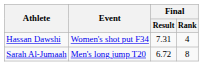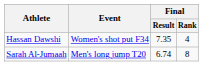 <table class=wikitable style=font-size:90%;text-align:center>
 <tr>
 <th rowspan=2>Athlete</th>
 <th rowspan=2>Event</th>
 <th colspan=2>Final</th>
 </tr>
 <tr style=font-size:90%>
 <th>Result</th>
 <th>Rank</th>
 </tr>
 <tr align=center>
 <td align=left><a href='#'>Hassan Dawshi</a></td>
 <td align=left><a href='#'>Women's shot put F34</a></td>
-<td>7.31</td>
+<td>7.35</td>
 <td>4</td>
 </tr>
 <tr align=center>
 <td align=left><a href='#'>Sarah Al-Jumaah</a></td>
 <td align=left><a href='#'>Men's long jump T20</a></td>
-<td>6.72</td>
+<td>6.74</td>
 <td>8</td>
 </tr>
 </table>
